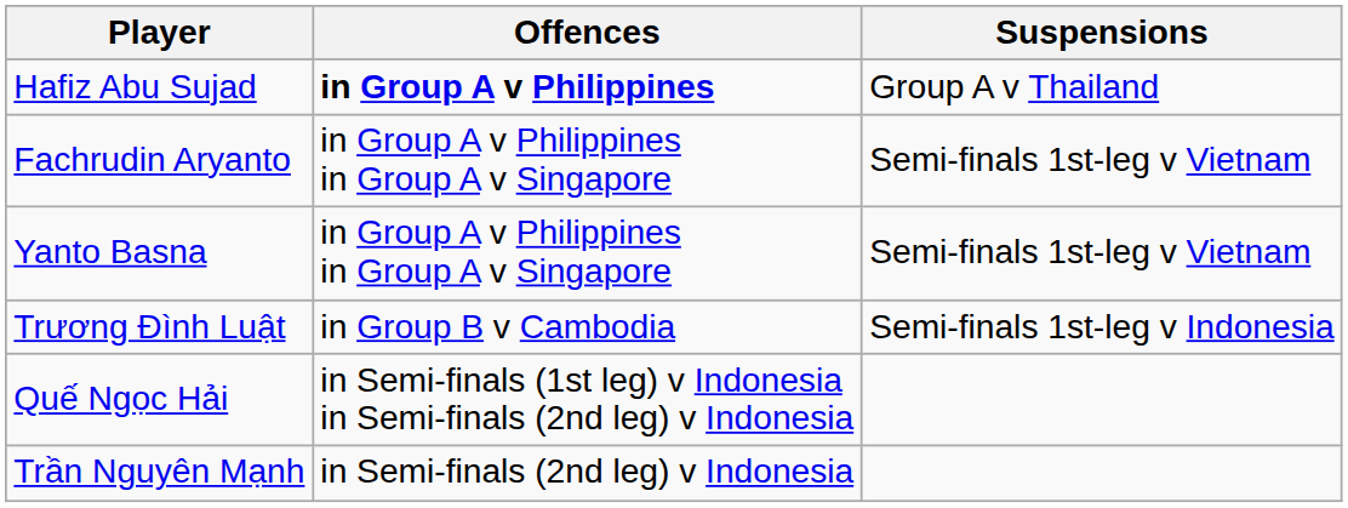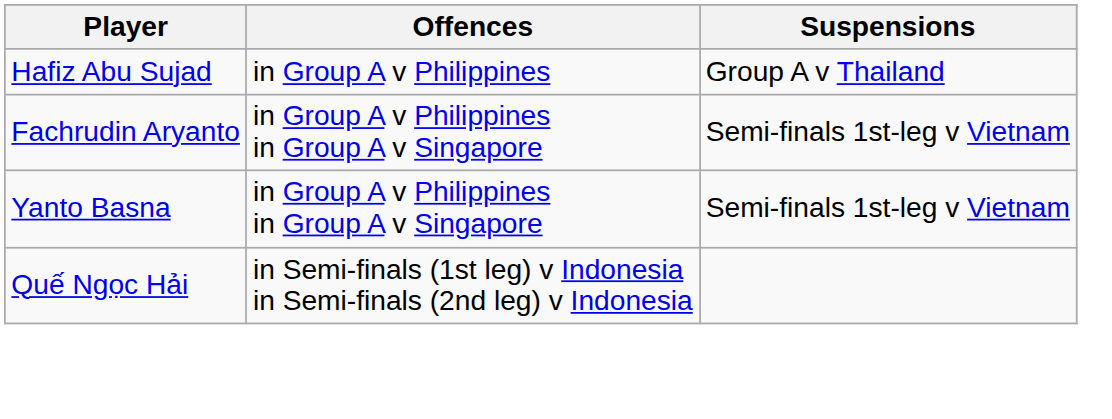 <table class="wikitable sortable">
 <tr>
 <th>Player</th>
 <th>Offences</th>
 <th>Suspensions</th>
 </tr>
 <tr>
 <td> <a href='#'>Hafiz Abu Sujad</a></td>
-<td><strong> in <a href='#'>Group A</a> v <a href='#'>Philippines</a></strong></td>
+<td> in <a href='#'>Group A</a> v <a href='#'>Philippines</a></td>
 <td>Group A v <a href='#'>Thailand</a></td>
 </tr>
 <tr>
 <td> <a href='#'>Fachrudin Aryanto</a></td>
 <td> in <a href='#'>Group A</a> v <a href='#'>Philippines</a> <br> in <a href='#'>Group A</a> v <a href='#'>Singapore</a></td>
 <td>Semi-finals 1st-leg v <a href='#'>Vietnam</a></td>
 </tr>
 <tr>
 <td> <a href='#'>Yanto Basna</a></td>
 <td> in <a href='#'>Group A</a> v <a href='#'>Philippines</a> <br> in <a href='#'>Group A</a> v <a href='#'>Singapore</a></td>
 <td>Semi-finals 1st-leg v <a href='#'>Vietnam</a></td>
 </tr>
 <tr>
-<td> <a href='#'>Trương Đình Luật</a></td>
-<td> in <a href='#'>Group B</a> v <a href='#'>Cambodia</a></td>
-<td>Semi-finals 1st-leg v <a href='#'>Indonesia</a></td>
-</tr>
-<tr>
 <td> <a href='#'>Quế Ngọc Hải</a></td>
 <td> in Semi-finals (1st leg) v <a href='#'>Indonesia</a><br> in Semi-finals (2nd leg) v <a href='#'>Indonesia</a></td>
 <td></td>
 </tr>
-<tr>
-<td> <a href='#'>Trần Nguyên Mạnh</a></td>
-<td> in Semi-finals (2nd leg) v <a href='#'>Indonesia</a></td>
-<td></td>
-</tr>
 </table>
